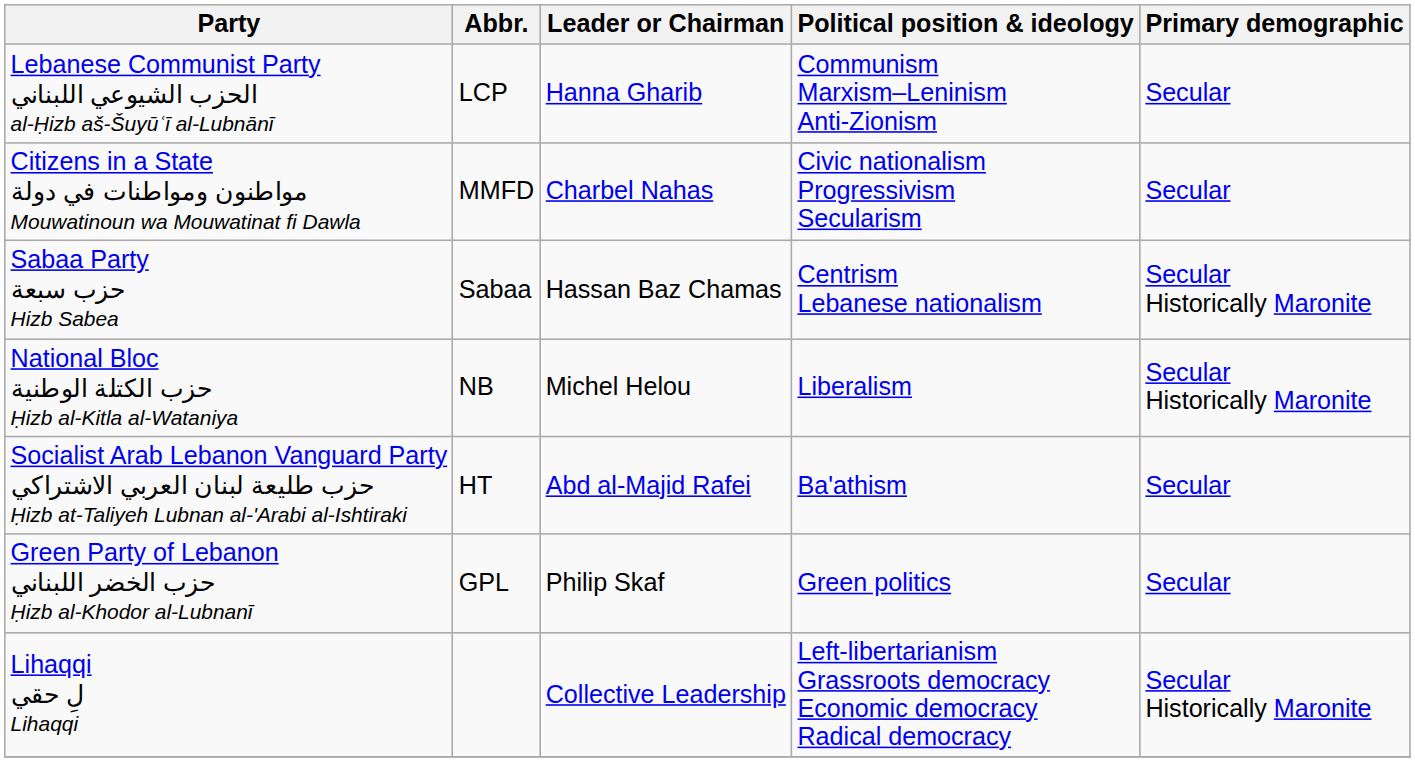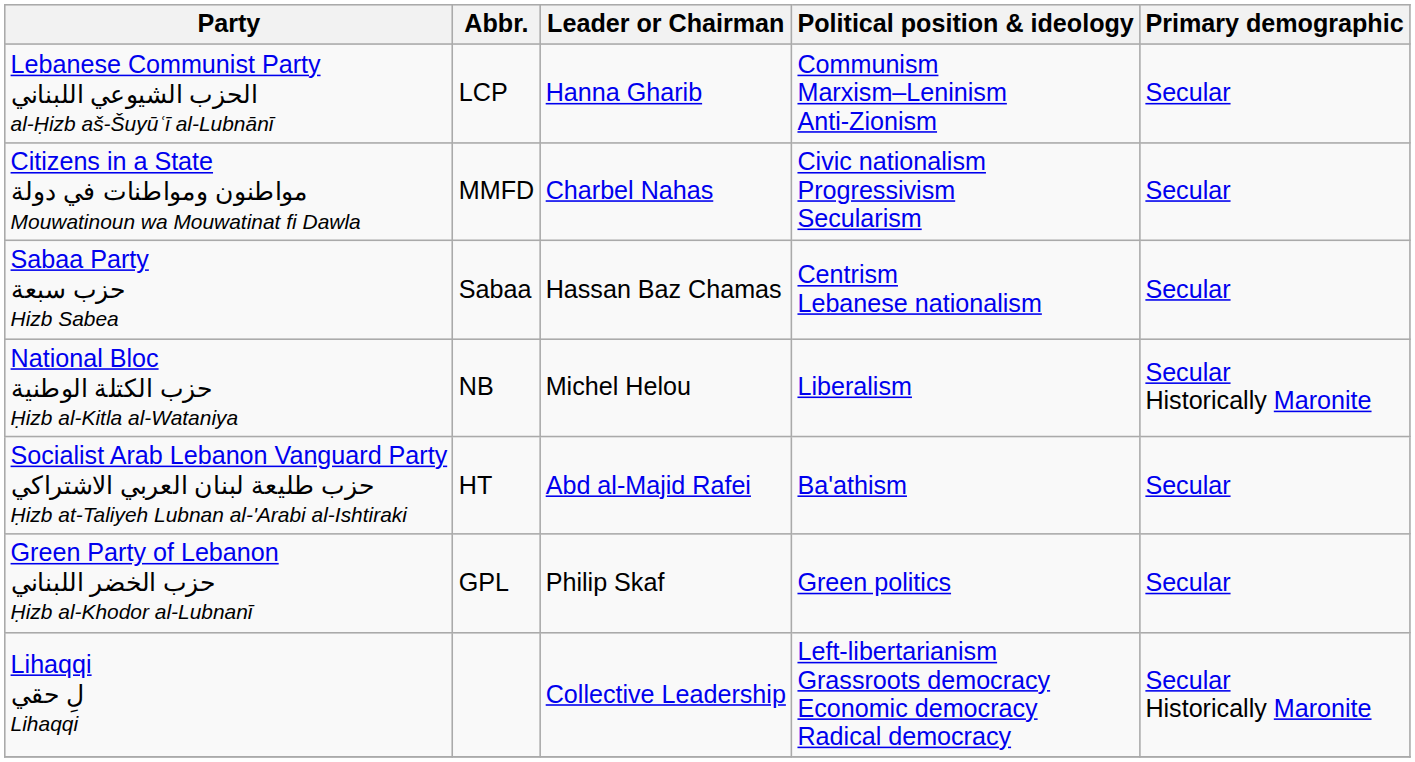 <table class="wikitable sortable">
 <tr>
 <th>Party</th>
 <th>Abbr.</th>
 <th>Leader or Chairman</th>
 <th>Political position & ideology</th>
 <th>Primary demographic</th>
 </tr>
 <tr>
 <td><a href='#'>Lebanese Communist Party</a><br><span>الحزب الشيوعي اللبناني</span><br><small><em>al-Ḥizb aš-Šuyūʿī al-Lubnānī</em></small></td>
 <td>LCP</td>
 <td><a href='#'>Hanna Gharib</a></td>
 <td><a href='#'>Communism</a><br><a href='#'>Marxism–Leninism</a><br><a href='#'>Anti-Zionism</a></td>
 <td><a href='#'>Secular</a></td>
 </tr>
 <tr>
 <td><a href='#'>Citizens in a State</a><br> <span>مواطنون ومواطنات في دولة</span><br><small><em>Mouwatinoun wa Mouwatinat fi Dawla</em></small></td>
 <td>MMFD</td>
 <td><a href='#'>Charbel Nahas</a></td>
 <td><a href='#'>Civic nationalism</a><br><a href='#'>Progressivism</a><br><a href='#'>Secularism</a></td>
 <td><a href='#'>Secular</a></td>
 </tr>
 <tr>
 <td><a href='#'>Sabaa Party</a><br><span>حزب سبعة</span><br><small><em>Hizb Sabea</em></small></td>
 <td>Sabaa</td>
 <td>Hassan Baz Chamas</td>
 <td><a href='#'>Centrism</a><br><a href='#'>Lebanese nationalism</a></td>
-<td><a href='#'>Secular</a> <br> Historically <a href='#'>Maronite</a></td>
+<td><a href='#'>Secular</a></td>
 </tr>
 <tr>
 <td><a href='#'>National Bloc</a><br> <span>حزب الكتلة الوطنية</span><br><small><em>Ḥizb al-Kitla al-Wataniya</em></small></td>
 <td>NB</td>
 <td>Michel Helou</td>
 <td><a href='#'>Liberalism</a></td>
 <td><a href='#'>Secular</a> <br> Historically <a href='#'>Maronite</a></td>
 </tr>
 <tr>
 <td><a href='#'>Socialist Arab Lebanon Vanguard Party</a><br><span>حزب طليعة لبنان العربي الاشتراكي</span><br><small><em>Ḥizb at-Taliyeh Lubnan al-'Arabi al-Ishtiraki</em></small></td>
 <td>HT</td>
 <td><a href='#'>Abd al-Majid Rafei</a></td>
 <td><a href='#'>Ba'athism</a></td>
 <td><a href='#'>Secular</a></td>
 </tr>
 <tr>
 <td><a href='#'>Green Party of Lebanon</a><br><span>حزب الخضر اللبناني</span><br><small><em>Ḥizb al-Khodor al-Lubnanī</em></small></td>
 <td>GPL</td>
 <td>Philip Skaf</td>
 <td><a href='#'>Green politics</a></td>
 <td><a href='#'>Secular</a></td>
 </tr>
 <tr>
 <td><a href='#'>Lihaqqi</a><br> <span>لِ حقي</span><br><small><em>Lihaqqi</em></small></td>
 <td></td>
 <td><a href='#'>Collective Leadership</a></td>
 <td><a href='#'>Left-libertarianism</a><br><a href='#'>Grassroots democracy</a><br><a href='#'>Economic democracy</a><br><a href='#'>Radical democracy</a></td>
 <td><a href='#'>Secular</a> <br> Historically <a href='#'>Maronite</a></td>
 </tr>
 <tr>
 </tr>
 </table>
